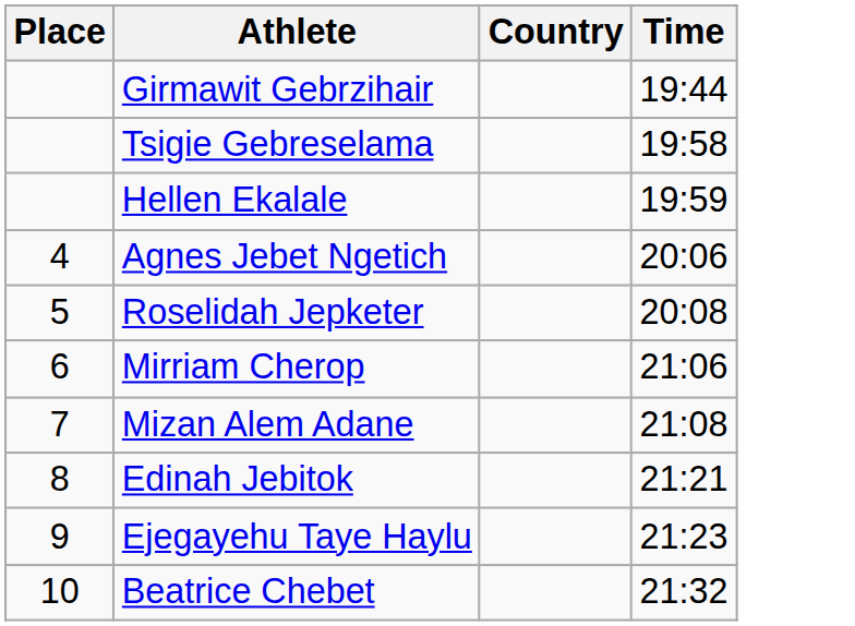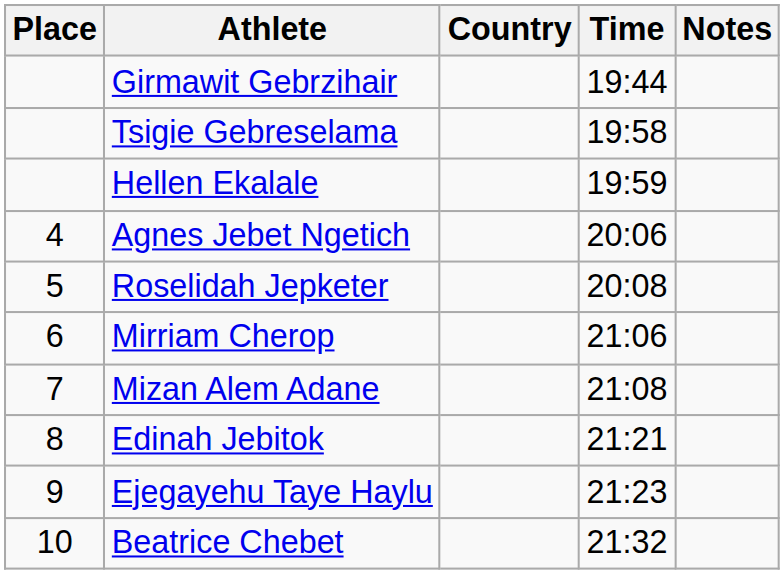 <table class="wikitable sortable" style="text-align:center">
 <tr>
 <th>Place</th>
 <th>Athlete</th>
 <th>Country</th>
 <th>Time</th>
+<th>Notes</th>
 </tr>
 <tr>
 <td></td>
 <td align="left"><a href='#'>Girmawit Gebrzihair</a></td>
 <td align=left></td>
 <td>19:44</td>
+<td></td>
 </tr>
 <tr>
 <td></td>
 <td align="left"><a href='#'>Tsigie Gebreselama</a></td>
 <td align=left></td>
 <td>19:58</td>
+<td></td>
 </tr>
 <tr>
 <td></td>
 <td align="left"><a href='#'>Hellen Ekalale</a></td>
 <td align=left></td>
 <td>19:59</td>
+<td></td>
 </tr>
 <tr>
 <td>4</td>
 <td align="left"><a href='#'>Agnes Jebet Ngetich</a></td>
 <td align=left></td>
 <td>20:06</td>
+<td></td>
 </tr>
 <tr>
 <td>5</td>
 <td align="left"><a href='#'>Roselidah Jepketer</a></td>
 <td align=left></td>
 <td>20:08</td>
+<td></td>
 </tr>
 <tr>
 <td>6</td>
 <td align="left"><a href='#'>Mirriam Cherop</a></td>
 <td align=left></td>
 <td>21:06</td>
+<td></td>
 </tr>
 <tr>
 <td>7</td>
 <td align="left"><a href='#'>Mizan Alem Adane</a></td>
 <td align=left></td>
 <td>21:08</td>
+<td></td>
 </tr>
 <tr>
 <td>8</td>
 <td align="left"><a href='#'>Edinah Jebitok</a></td>
 <td align=left></td>
 <td>21:21</td>
+<td></td>
 </tr>
 <tr>
 <td>9</td>
 <td align="left"><a href='#'>Ejegayehu Taye Haylu</a></td>
 <td align=left></td>
 <td>21:23</td>
+<td></td>
 </tr>
 <tr>
 <td>10</td>
 <td align="left"><a href='#'>Beatrice Chebet</a></td>
 <td align=left></td>
 <td>21:32</td>
+<td></td>
 </tr>
 </table>
